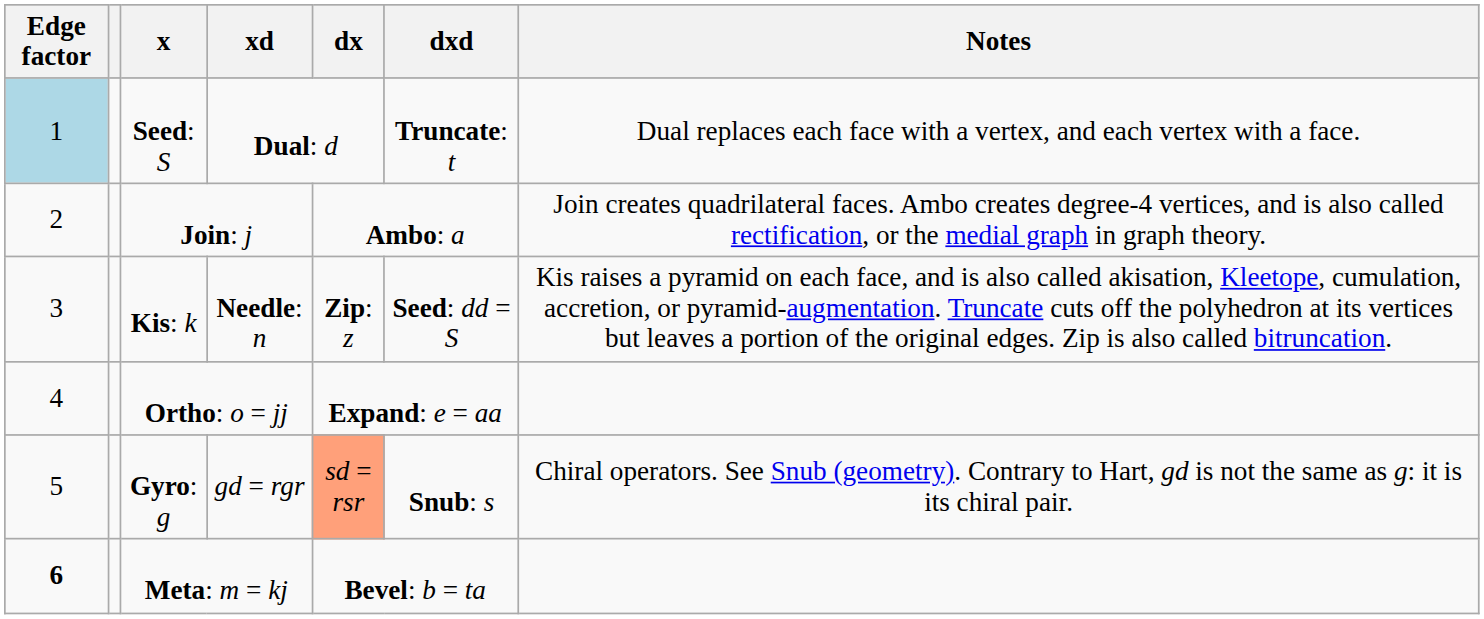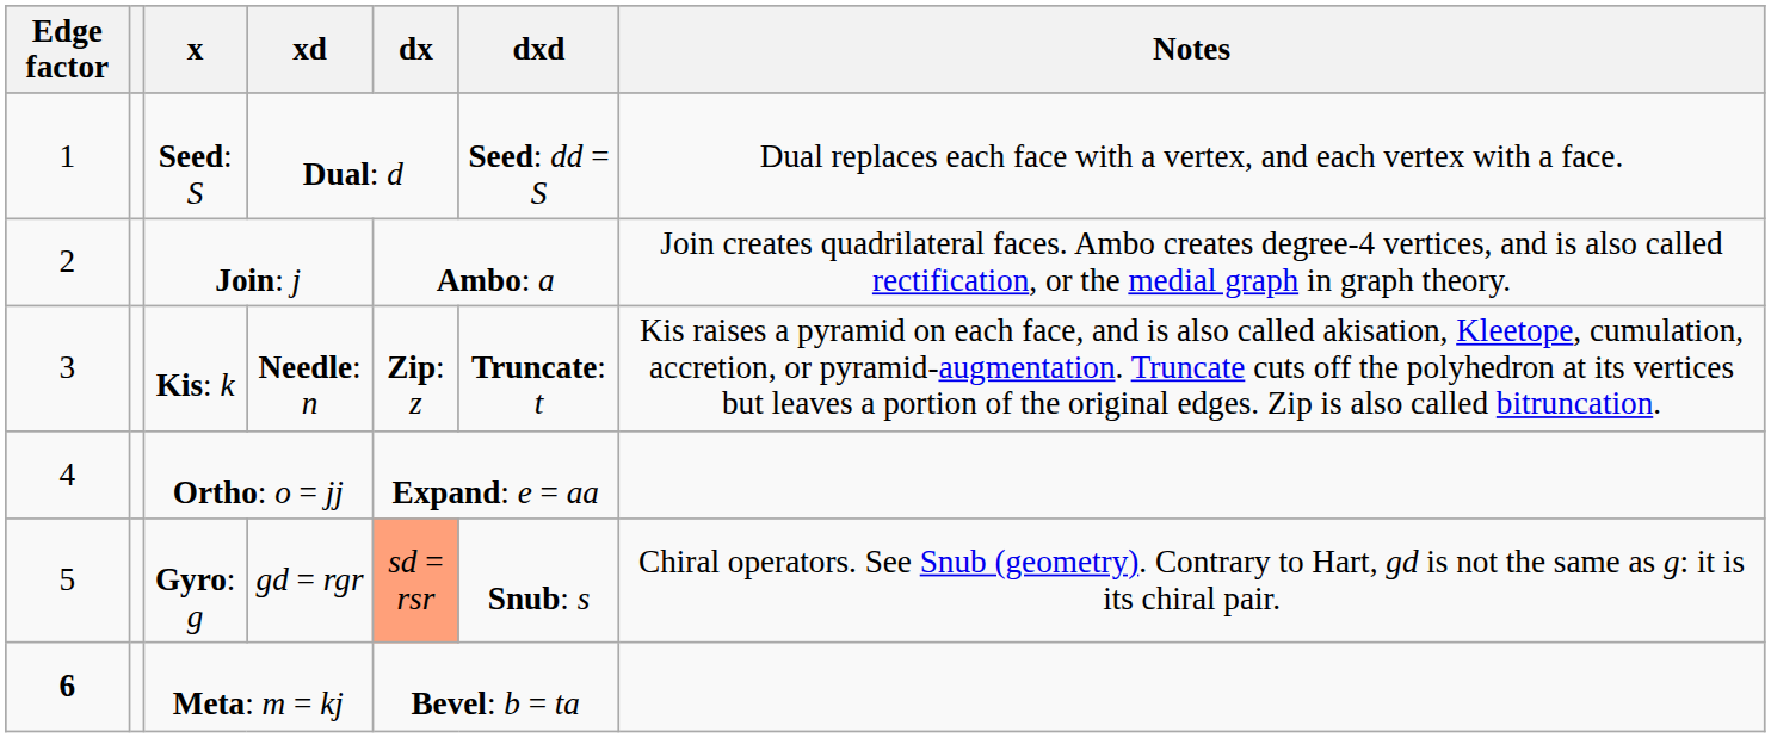 <table class="wikitable sortable" style="text-align: center">
 <tr>
 <th>Edge factor</th>
 <th></th>
 <th>x</th>
 <th>xd</th>
 <th>dx</th>
 <th>dxd</th>
 <th>Notes</th>
 </tr>
 <tr>
-<td style="background: lightblue;">1</td>
+<td>1</td>
 <td></td>
 <td><br><strong>Seed</strong>: <em>S</em></td>
 <td colspan="2"><br><strong>Dual</strong>: <em>d</em></td>
-<td><br><strong>Truncate</strong>: <em>t</em></td>
+<td><br><strong>Seed</strong>: <em>dd</em> = <em>S</em></td>
 <td>Dual replaces each face with a vertex, and each vertex with a face.</td>
 </tr>
 <tr>
 <td>2</td>
 <td></td>
 <td colspan="2"><br><strong>Join</strong>: <em>j</em></td>
 <td colspan="2"><br><strong>Ambo</strong>: <em>a</em></td>
 <td>Join creates quadrilateral faces. Ambo creates degree-4 vertices, and is also called <a href='#'>rectification</a>, or the <a href='#'>medial graph</a> in graph theory.</td>
 </tr>
 <tr>
 <td>3</td>
 <td></td>
 <td><br><strong>Kis</strong>: <em>k</em></td>
 <td><br><strong>Needle</strong>: <em>n</em></td>
 <td><br><strong>Zip</strong>: <em>z</em></td>
-<td><br><strong>Seed</strong>: <em>dd</em> = <em>S</em></td>
+<td><br><strong>Truncate</strong>: <em>t</em></td>
 <td>Kis raises a pyramid on each face, and is also called akisation, <a href='#'>Kleetope</a>, cumulation, accretion, or pyramid-<a href='#'>augmentation</a>. <a href='#'>Truncate</a> cuts off the polyhedron at its vertices but leaves a portion of the original edges. Zip is also called <a href='#'>bitruncation</a>.</td>
 </tr>
 <tr>
 <td>4</td>
 <td></td>
 <td colspan=2><br> <strong>Ortho</strong>: <em>o</em> = <em>jj</em></td>
 <td colspan=2><br> <strong>Expand</strong>: <em>e</em> = <em>aa</em></td>
 <td></td>
 </tr>
 <tr>
 <td>5</td>
 <td></td>
 <td><br><strong>Gyro</strong>: <em>g</em></td>
 <td><em>gd</em> = <em>rgr</em></td>
 <td style="background: lightsalmon;"><em>sd</em> = <em>rsr</em></td>
 <td><br><strong>Snub</strong>: <em>s</em></td>
 <td>Chiral operators. See <a href='#'>Snub (geometry)</a>. Contrary to Hart, <em>gd</em> is not the same as <em>g</em>: it is its chiral pair.</td>
 </tr>
 <tr>
 <td><strong>6</strong></td>
 <td></td>
 <td colspan="2"><br> <strong>Meta</strong>: <em>m</em> = <em>kj</em></td>
 <td colspan="2"><br> <strong>Bevel</strong>: <em>b</em> = <em>ta</em></td>
 <td></td>
 </tr>
 </table>
